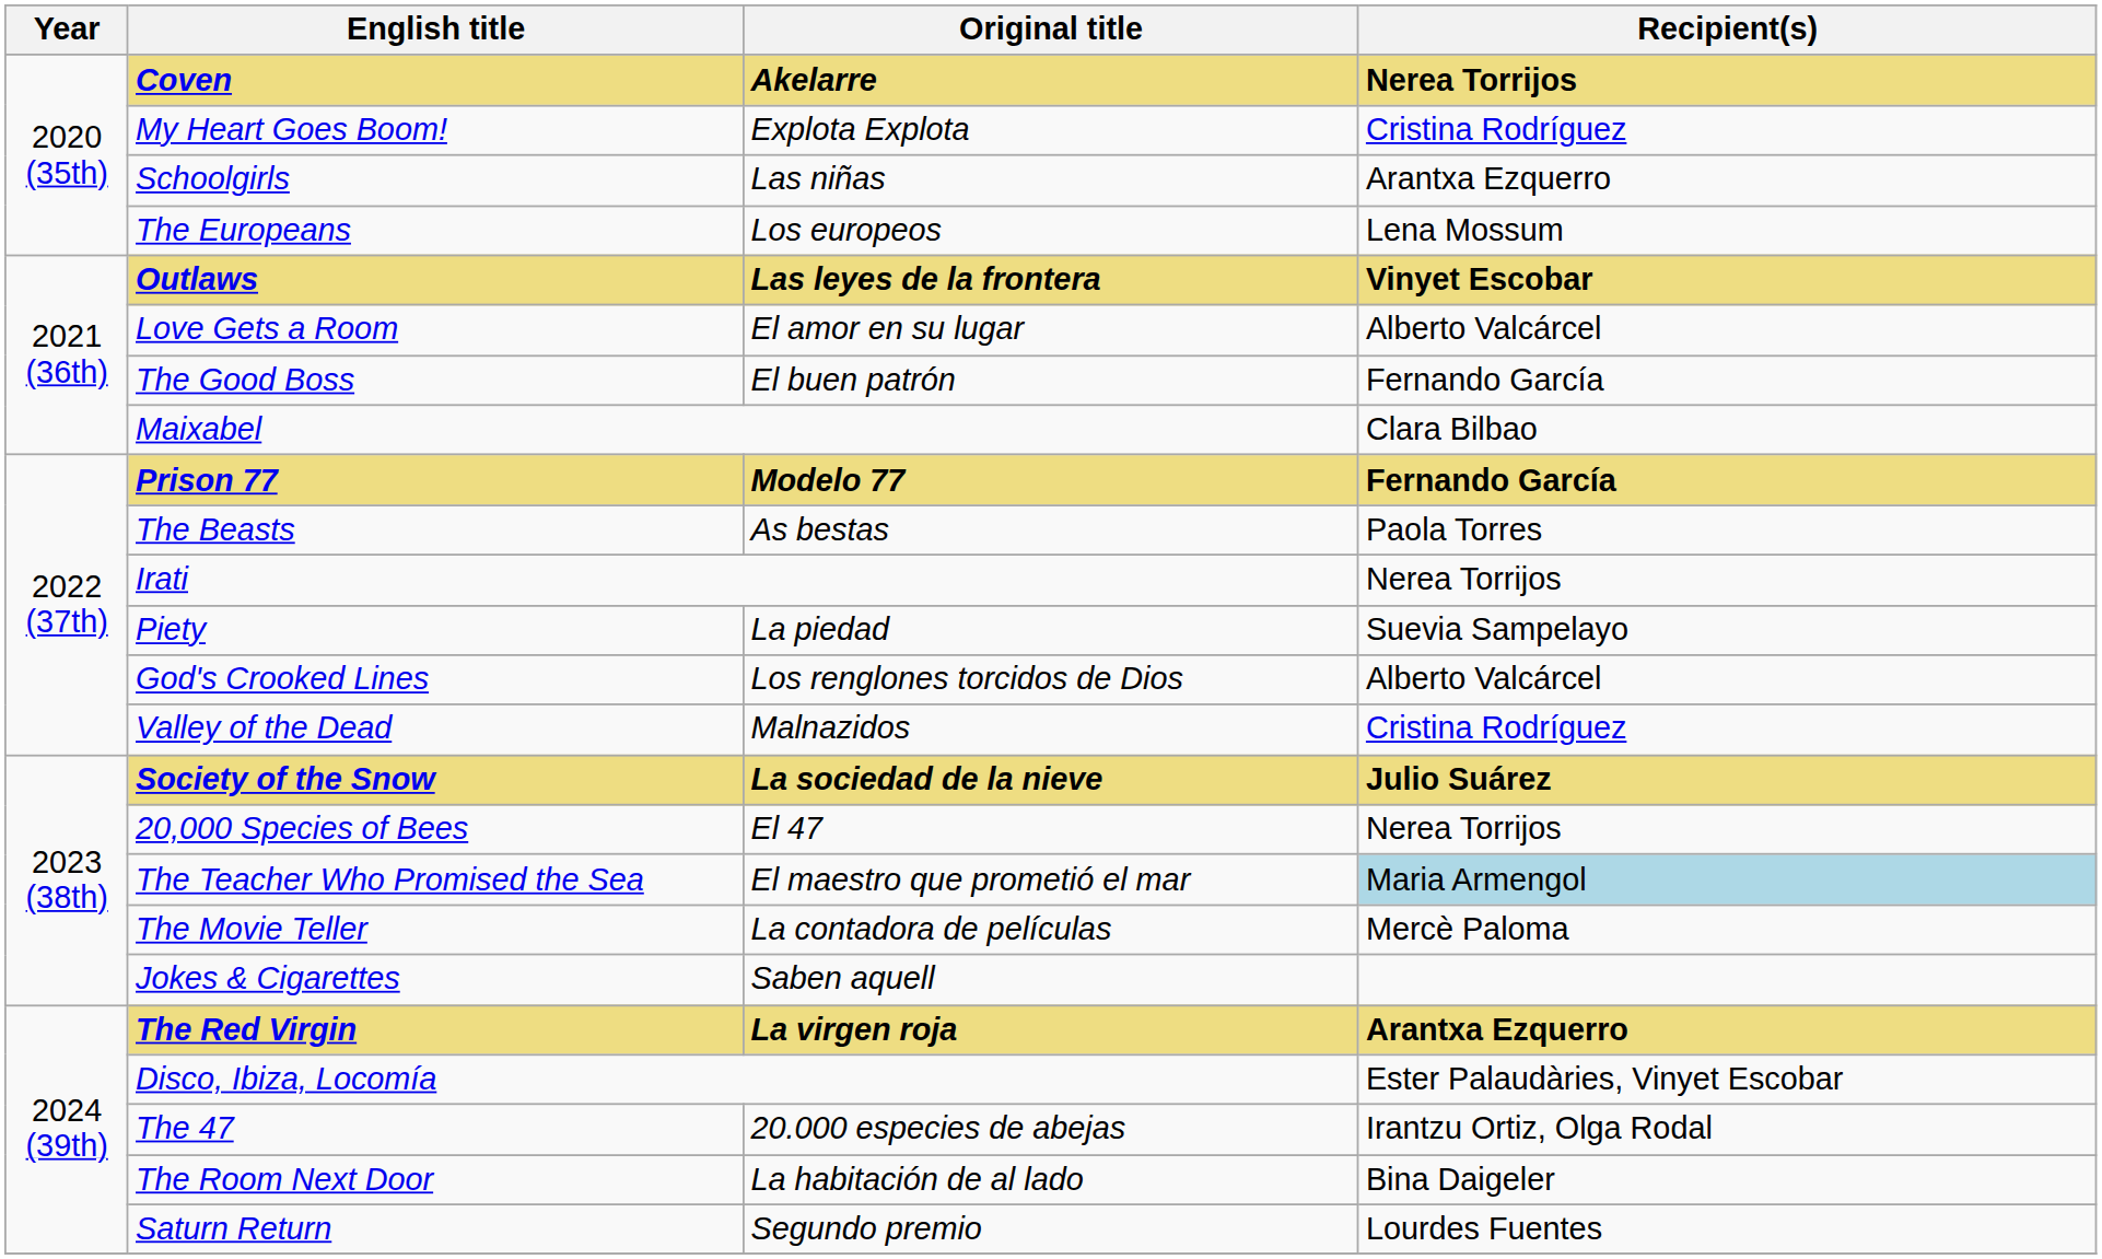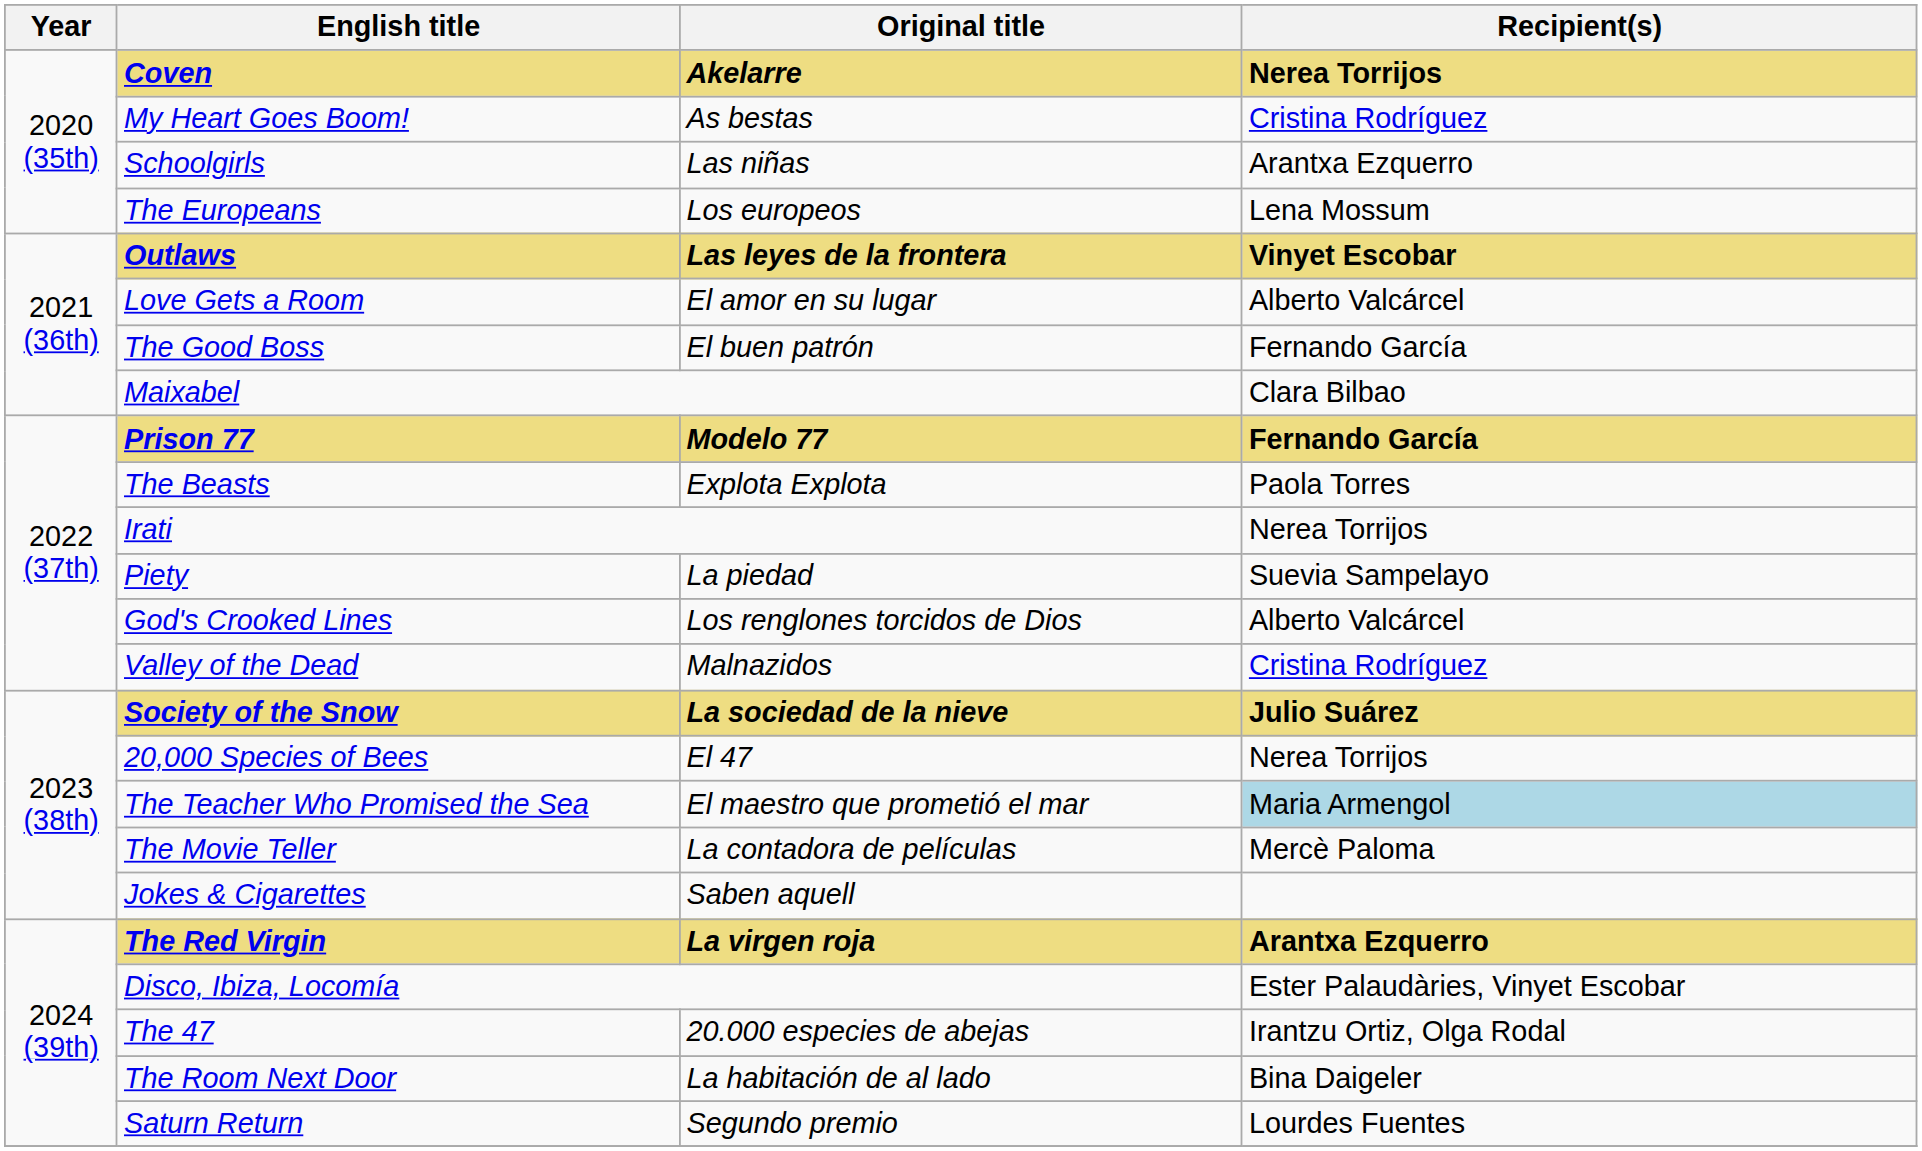 <table class="wikitable sortable" style="text-align:left;"style="width:95%">
 <tr>
 <th scope="col" style="width:5%;">Year</th>
 <th scope="col" style="width:25%;">English title</th>
 <th scope="col" style="width:25%;">Original title</th>
 <th scope="col" style="width:30%;">Recipient(s)</th>
 </tr>
 <tr>
 <td rowspan="4" style="text-align:center;">2020<br><a href='#'>(35th)</a><br></td>
 <td style="background:#eedd82;"><strong><em><a href='#'>Coven</a></em></strong></td>
 <td style="background:#eedd82;"><strong><em>Akelarre</em></strong></td>
 <td style="background:#eedd82;"><strong>Nerea Torrijos</strong></td>
 </tr>
 <tr>
 <td><em><a href='#'>My Heart Goes Boom!</a></em></td>
-<td><em>Explota Explota</em></td>
+<td><em>As bestas</em></td>
 <td><a href='#'>Cristina Rodríguez</a></td>
 </tr>
 <tr>
 <td><em><a href='#'>Schoolgirls</a></em></td>
 <td><em>Las niñas</em></td>
 <td>Arantxa Ezquerro</td>
 </tr>
 <tr>
 <td><em><a href='#'>The Europeans</a></em></td>
 <td><em>Los europeos</em></td>
 <td>Lena Mossum</td>
 </tr>
 <tr>
 <td rowspan="4" style="text-align:center;">2021<br><a href='#'>(36th)</a><br></td>
 <td style="background:#eedd82;"><strong><em><a href='#'>Outlaws</a></em></strong></td>
 <td style="background:#eedd82;"><strong><em>Las leyes de la frontera</em></strong></td>
 <td style="background:#eedd82;"><strong>Vinyet Escobar</strong></td>
 </tr>
 <tr>
 <td><em><a href='#'>Love Gets a Room</a></em></td>
 <td><em>El amor en su lugar</em></td>
 <td>Alberto Valcárcel</td>
 </tr>
 <tr>
 <td><em><a href='#'>The Good Boss</a></em></td>
 <td><em>El buen patrón</em></td>
 <td>Fernando García</td>
 </tr>
 <tr>
 <td colspan="2"><em><a href='#'>Maixabel</a></em></td>
 <td>Clara Bilbao</td>
 </tr>
 <tr>
 <td rowspan="6" style="text-align:center;">2022<br><a href='#'>(37th)</a><br></td>
 <td style="background:#eedd82;"><strong><em><a href='#'>Prison 77</a></em></strong></td>
 <td style="background:#eedd82;"><strong><em>Modelo 77</em></strong></td>
 <td style="background:#eedd82;"><strong>Fernando García</strong></td>
 </tr>
 <tr>
 <td><em><a href='#'>The Beasts</a></em></td>
-<td><em>As bestas</em></td>
+<td><em>Explota Explota</em></td>
 <td>Paola Torres</td>
 </tr>
 <tr>
 <td colspan="2"><em><a href='#'>Irati</a></em></td>
 <td>Nerea Torrijos</td>
 </tr>
 <tr>
 <td><em><a href='#'>Piety</a></em></td>
 <td><em>La piedad</em></td>
 <td>Suevia Sampelayo</td>
 </tr>
 <tr>
 <td><em><a href='#'>God's Crooked Lines</a></em></td>
 <td><em>Los renglones torcidos de Dios</em></td>
 <td>Alberto Valcárcel</td>
 </tr>
 <tr>
 <td><em><a href='#'>Valley of the Dead</a></em></td>
 <td><em>Malnazidos</em></td>
 <td><a href='#'>Cristina Rodríguez</a></td>
 </tr>
 <tr>
 <td rowspan="5" style="text-align:center;">2023<br><a href='#'>(38th)</a><br></td>
 <td style="background:#eedd82;"><strong><em><a href='#'>Society of the Snow</a></em></strong></td>
 <td style="background:#eedd82;"><strong><em>La sociedad de la nieve</em></strong></td>
 <td style="background:#eedd82;"><strong>Julio Suárez</strong></td>
 </tr>
 <tr>
 <td><em><a href='#'>20,000 Species of Bees</a></em></td>
 <td><em>El 47</em></td>
 <td>Nerea Torrijos</td>
 </tr>
 <tr>
 <td><em><a href='#'>The Teacher Who Promised the Sea</a></em></td>
 <td><em>El maestro que prometió el mar</em></td>
 <td style="background: lightblue;">Maria Armengol</td>
 </tr>
 <tr>
 <td><em><a href='#'>The Movie Teller</a></em></td>
 <td><em>La contadora de películas</em></td>
 <td>Mercè Paloma</td>
 </tr>
 <tr>
 <td><em><a href='#'>Jokes & Cigarettes</a></em></td>
 <td><em>Saben aquell</em></td>
 <td></td>
 </tr>
 <tr>
 <td rowspan="5" style="text-align:center;">2024<br><a href='#'>(39th)</a><br></td>
 <td style="background:#eedd82;"><strong><em><a href='#'>The Red Virgin</a></em></strong></td>
 <td style="background:#eedd82;"><strong><em>La virgen roja</em></strong></td>
 <td style="background:#eedd82;"><strong>Arantxa Ezquerro</strong></td>
 </tr>
 <tr>
 <td colspan="2"><em><a href='#'>Disco, Ibiza, Locomía</a></em></td>
 <td>Ester Palaudàries, Vinyet Escobar</td>
 </tr>
 <tr>
 <td><em><a href='#'>The 47</a></em></td>
 <td><em>20.000 especies de abejas</em></td>
 <td>Irantzu Ortiz, Olga Rodal</td>
 </tr>
 <tr>
 <td><em><a href='#'>The Room Next Door</a></em></td>
 <td><em>La habitación de al lado</em></td>
 <td>Bina Daigeler</td>
 </tr>
 <tr>
 <td><em><a href='#'>Saturn Return</a></em></td>
 <td><em>Segundo premio</em></td>
 <td>Lourdes Fuentes</td>
 </tr>
 <tr>
 </tr>
 </table>
